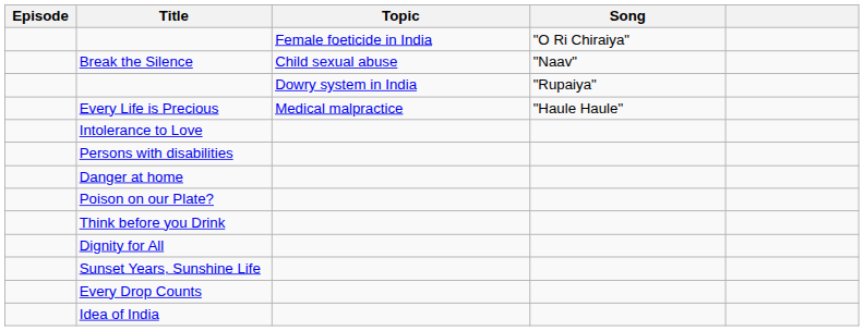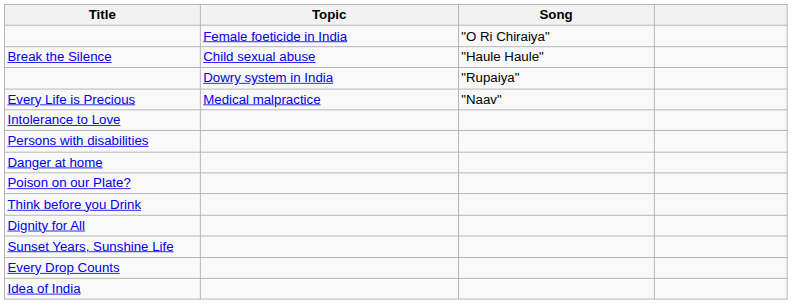 <table class="wikitable">
 <tr align="center">
-<th width=8%>Episode</th>
 <th width=22%>Title</th>
 <th width=29%>Topic</th>
 <th width=22%>Song</th>
 <th width=15%></th>
 </tr>
 <tr>
 <td></td>
-<td></td>
 <td><a href='#'>Female foeticide in India</a></td>
 <td>"O Ri Chiraiya"</td>
 <td></td>
 </tr>
 <tr>
-<td></td>
 <td><a href='#'>Break the Silence</a></td>
 <td><a href='#'>Child sexual abuse</a></td>
-<td>"Naav"</td>
+<td>"Haule Haule"</td>
 <td></td>
 </tr>
 <tr>
-<td></td>
 <td></td>
 <td><a href='#'>Dowry system in India</a></td>
 <td>"Rupaiya"</td>
 <td></td>
 </tr>
 <tr>
-<td></td>
 <td><a href='#'>Every Life is Precious</a></td>
 <td><a href='#'>Medical malpractice</a></td>
-<td>"Haule Haule"</td>
+<td>"Naav"</td>
 <td></td>
 </tr>
 <tr>
-<td></td>
 <td><a href='#'>Intolerance to Love</a></td>
 <td></td>
 <td></td>
 <td></td>
 </tr>
 <tr>
-<td></td>
 <td><a href='#'>Persons with disabilities</a></td>
 <td></td>
 <td></td>
 <td></td>
 </tr>
 <tr>
-<td></td>
 <td><a href='#'>Danger at home</a></td>
 <td></td>
 <td></td>
 <td></td>
 </tr>
 <tr>
-<td></td>
 <td><a href='#'>Poison on our Plate?</a></td>
 <td></td>
 <td></td>
 <td></td>
 </tr>
 <tr>
-<td></td>
 <td><a href='#'>Think before you Drink</a></td>
 <td></td>
 <td></td>
 <td></td>
 </tr>
 <tr>
-<td></td>
 <td><a href='#'>Dignity for All</a></td>
 <td></td>
 <td></td>
 <td></td>
 </tr>
 <tr>
-<td></td>
 <td><a href='#'>Sunset Years, Sunshine Life</a></td>
 <td></td>
 <td></td>
 <td></td>
 </tr>
 <tr>
-<td></td>
 <td><a href='#'>Every Drop Counts</a></td>
 <td></td>
 <td></td>
 <td></td>
 </tr>
 <tr>
-<td></td>
 <td><a href='#'>Idea of India</a></td>
 <td></td>
 <td></td>
 <td></td>
 </tr>
 </table>
